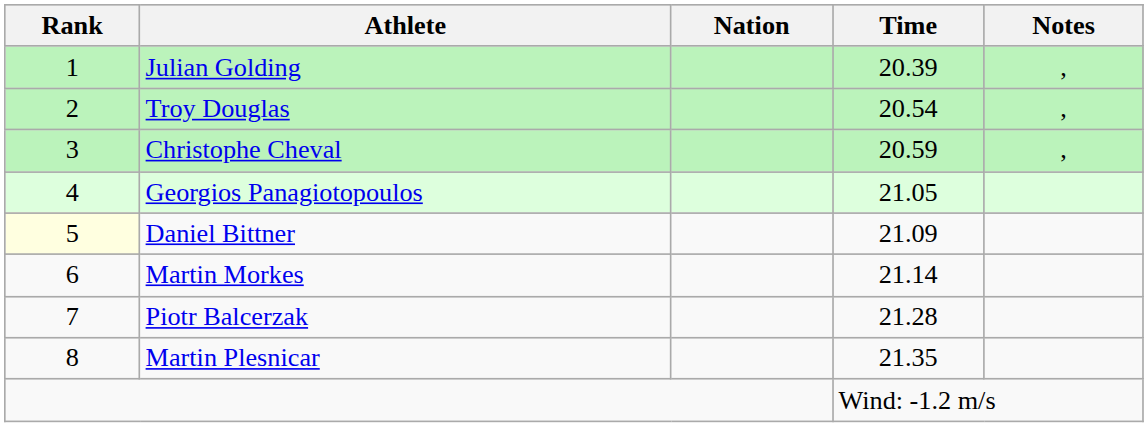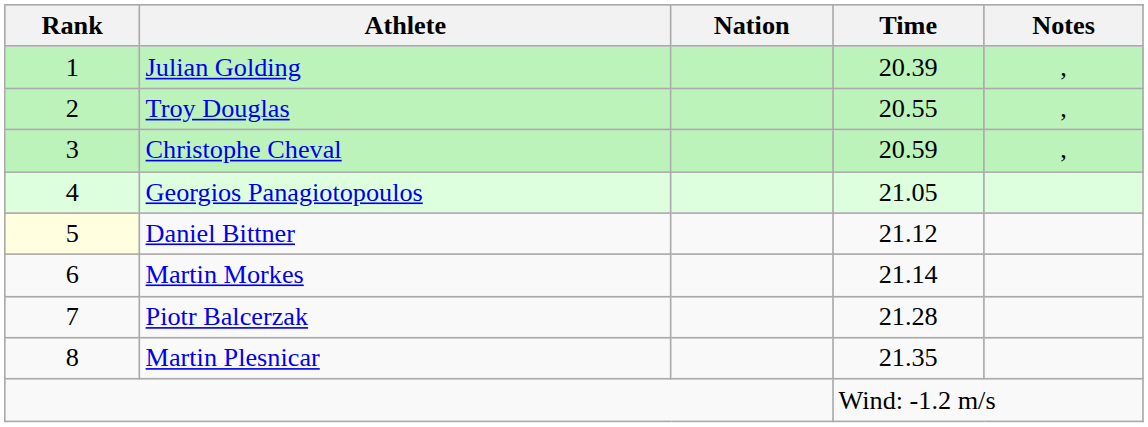 <table class="wikitable sortable" style="text-align:center;width: 55%;">
 <tr>
 <th scope="col">Rank</th>
 <th scope="col">Athlete</th>
 <th scope="col">Nation</th>
 <th scope="col">Time</th>
 <th scope="col">Notes</th>
 </tr>
 <tr bgcolor=bbf3bb>
 <td>1</td>
 <td align=left><a href='#'>Julian Golding</a></td>
 <td align=left></td>
 <td>20.39</td>
 <td>, </td>
 </tr>
 <tr bgcolor=bbf3bb>
 <td>2</td>
 <td align=left><a href='#'>Troy Douglas</a></td>
 <td align=left></td>
-<td>20.54</td>
+<td>20.55</td>
 <td>, </td>
 </tr>
 <tr bgcolor=bbf3bb>
 <td>3</td>
 <td align=left><a href='#'>Christophe Cheval</a></td>
 <td align=left></td>
 <td>20.59</td>
 <td>, </td>
 </tr>
 <tr bgcolor=ddffdd>
 <td>4</td>
 <td align=left><a href='#'>Georgios Panagiotopoulos</a></td>
 <td align=left></td>
 <td>21.05</td>
 <td></td>
 </tr>
 <tr>
 <td style="background: lightyellow;">5</td>
 <td align=left><a href='#'>Daniel Bittner</a></td>
 <td align=left></td>
-<td>21.09</td>
+<td>21.12</td>
 <td></td>
 </tr>
 <tr>
 <td>6</td>
 <td align=left><a href='#'>Martin Morkes</a></td>
 <td align=left></td>
 <td>21.14</td>
 <td></td>
 </tr>
 <tr>
 <td>7</td>
 <td align=left><a href='#'>Piotr Balcerzak</a></td>
 <td align=left></td>
 <td>21.28</td>
 <td></td>
 </tr>
 <tr>
 <td>8</td>
 <td align=left><a href='#'>Martin Plesnicar</a></td>
 <td align=left></td>
 <td>21.35</td>
 <td></td>
 </tr>
 <tr class="sortbottom">
 <td colspan="3"></td>
 <td colspan="2" style="text-align:left;">Wind: -1.2 m/s</td>
 </tr>
 </table>
